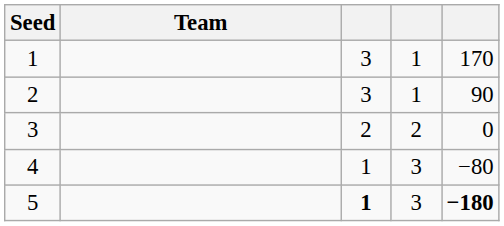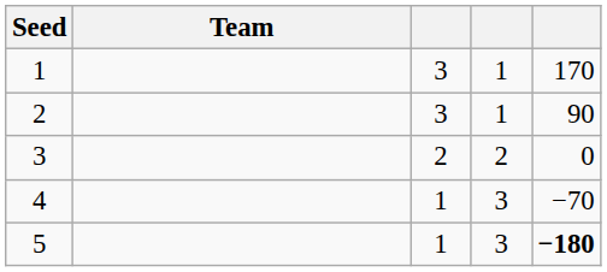 <table class="wikitable" style="text-align:center;">
 <tr>
 <th width="28px">Seed</th>
 <th width="190px">Team</th>
 <th width="28px"></th>
 <th width="28px"></th>
 <th width="28px"></th>
 </tr>
 <tr>
 <td>1</td>
 <td style="text-align:left;"></td>
 <td>3</td>
 <td>1</td>
 <td style="text-align:right;">170</td>
 </tr>
 <tr>
 <td>2</td>
 <td style="text-align:left;"></td>
 <td>3</td>
 <td>1</td>
 <td style="text-align:right;">90</td>
 </tr>
 <tr>
 <td>3</td>
 <td style="text-align:left;"></td>
 <td>2</td>
 <td>2</td>
 <td style="text-align:right;">0</td>
 </tr>
 <tr>
 <td>4</td>
 <td style="text-align:left;"></td>
 <td>1</td>
 <td>3</td>
-<td style="text-align:right;">−80</td>
+<td style="text-align:right;">−70</td>
 </tr>
 <tr>
 <td>5</td>
 <td style="text-align:left;"></td>
-<td><strong>1</strong></td>
+<td>1</td>
 <td>3</td>
 <td style="text-align:right;"><strong>−180</strong></td>
 </tr>
 </table>
